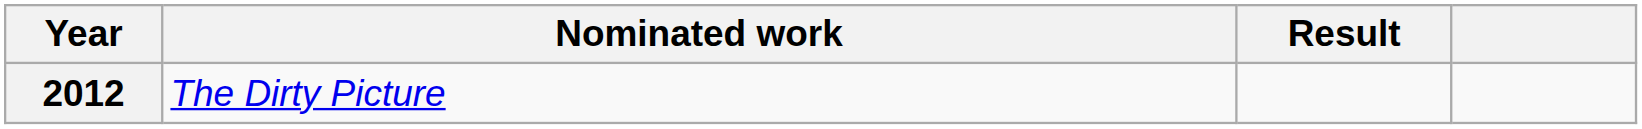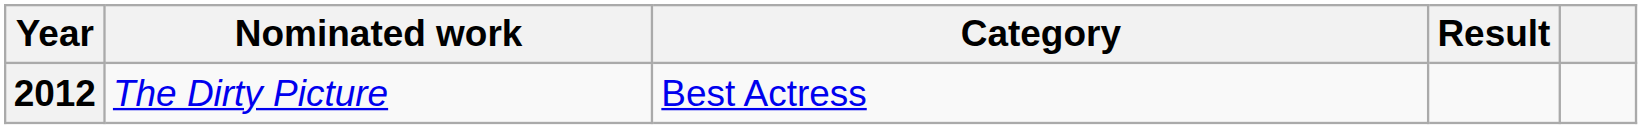 <table class="wikitable plainrowheaders" style="width:80%;">
 <tr>
 <th scope="col" style="width:4%;">Year</th>
 <th scope="col" style="width:35%;">Nominated work</th>
+<th scope="col" style="width:50%;">Category</th>
 <th scope="col" style="width:6%;">Result</th>
 <th scope="col" style="width:6%;"></th>
 </tr>
 <tr>
 <th scope="row">2012</th>
 <td><em><a href='#'>The Dirty Picture</a></em></td>
+<td><a href='#'>Best Actress</a></td>
 <td></td>
 <td style="text-align:center;"></td>
 </tr>
 </table>
